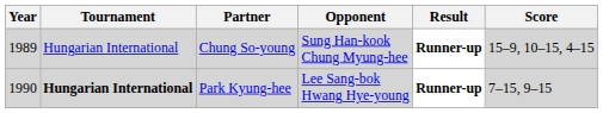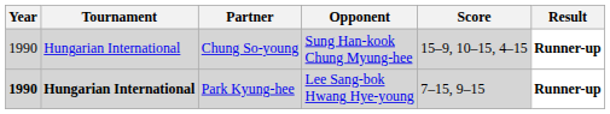 <table class="sortable wikitable" style="font-size: 90%;">
 <tr>
 <th>Year</th>
 <th>Tournament</th>
 <th>Partner</th>
 <th>Opponent</th>
+<th>Score</th>
 <th>Result</th>
-<th>Score</th>
 </tr>
 <tr style="background:#D5D5D5">
-<td align="center">1989</td>
+<td align="center">1990</td>
 <td align="left"><a href='#'>Hungarian International</a></td>
 <td align="left"> <a href='#'>Chung So-young</a></td>
 <td align="left"> <a href='#'>Sung Han-kook</a> <br>  <a href='#'>Chung Myung-hee</a></td>
+<td align="left">15–9, 10–15, 4–15</td>
 <td style="text-align:left; background: white"> <strong>Runner-up</strong></td>
-<td align="left">15–9, 10–15, 4–15</td>
 </tr>
 <tr style="background:#D5D5D5">
-<td align="center">1990</td>
+<td align="center"><strong>1990</strong></td>
 <td align="left"><strong>Hungarian International</strong></td>
 <td align="left"> <a href='#'>Park Kyung-hee</a></td>
 <td align="left"> <a href='#'>Lee Sang-bok</a> <br>  <a href='#'>Hwang Hye-young</a></td>
+<td align="left">7–15, 9–15</td>
 <td style="text-align:left; background:white"> <strong>Runner-up</strong></td>
-<td align="left">7–15, 9–15</td>
 </tr>
 </table>
